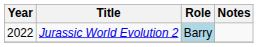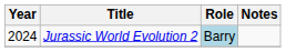 <table class="wikitable unsortable">
 <tr>
 <th>Year</th>
 <th>Title</th>
 <th>Role</th>
 <th>Notes</th>
 </tr>
 <tr>
-<td>2022</td>
+<td>2024</td>
 <td><em><a href='#'>Jurassic World Evolution 2</a></em></td>
 <td style="background: lightblue;">Barry</td>
 <td></td>
 </tr>
 <tr>
 </tr>
 </table>
